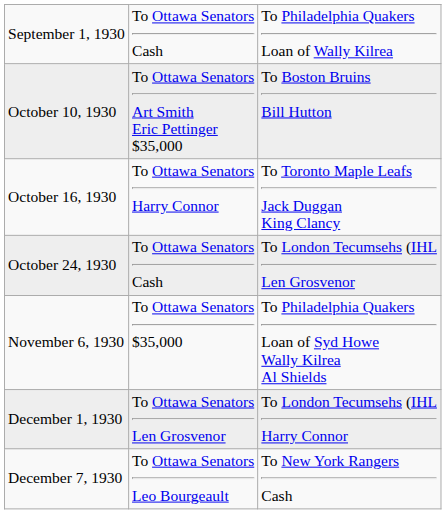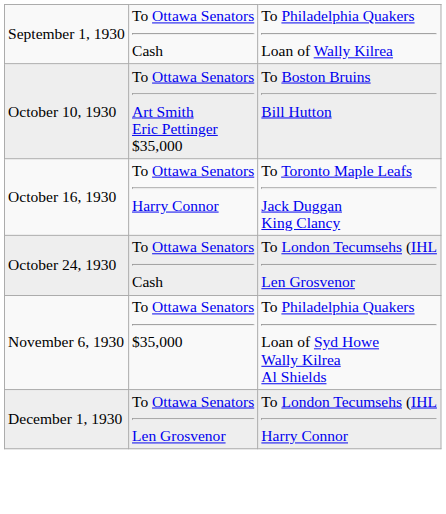 <table class="wikitable">
 <tr>
 <td>September 1, 1930</td>
 <td valign="top">To <a href='#'>Ottawa Senators</a><hr>Cash</td>
 <td valign="top">To <a href='#'>Philadelphia Quakers</a><hr>Loan of <a href='#'>Wally Kilrea</a></td>
 </tr>
 <tr style="background:#eee;">
 <td>October 10, 1930</td>
 <td valign="top">To <a href='#'>Ottawa Senators</a><hr><a href='#'>Art Smith</a> <br> <a href='#'>Eric Pettinger</a> <br> $35,000</td>
 <td valign="top">To <a href='#'>Boston Bruins</a><hr><a href='#'>Bill Hutton</a></td>
 </tr>
 <tr>
 <td>October 16, 1930</td>
 <td valign="top">To <a href='#'>Ottawa Senators</a><hr><a href='#'>Harry Connor</a></td>
 <td valign="top">To <a href='#'>Toronto Maple Leafs</a><hr><a href='#'>Jack Duggan</a><br><a href='#'>King Clancy</a></td>
 </tr>
 <tr style="background:#eee;">
 <td>October 24, 1930</td>
 <td valign="top">To <a href='#'>Ottawa Senators</a><hr>Cash</td>
 <td valign="top">To <a href='#'>London Tecumsehs</a> (<a href='#'>IHL</a><hr><a href='#'>Len Grosvenor</a></td>
 </tr>
 <tr>
 <td>November 6, 1930</td>
 <td valign="top">To <a href='#'>Ottawa Senators</a><hr>$35,000</td>
 <td valign="top">To <a href='#'>Philadelphia Quakers</a><hr>Loan of <a href='#'>Syd Howe</a><br><a href='#'>Wally Kilrea</a><br><a href='#'>Al Shields</a></td>
 </tr>
 <tr style="background:#eee;">
 <td>December 1, 1930</td>
 <td valign="top">To <a href='#'>Ottawa Senators</a><hr><a href='#'>Len Grosvenor</a></td>
 <td valign="top">To <a href='#'>London Tecumsehs</a> (<a href='#'>IHL</a><hr><a href='#'>Harry Connor</a></td>
 </tr>
-<tr>
-<td>December 7, 1930</td>
-<td valign="top">To <a href='#'>Ottawa Senators</a><hr><a href='#'>Leo Bourgeault</a></td>
-<td valign="top">To <a href='#'>New York Rangers</a><hr>Cash</td>
-</tr>
 </table>
